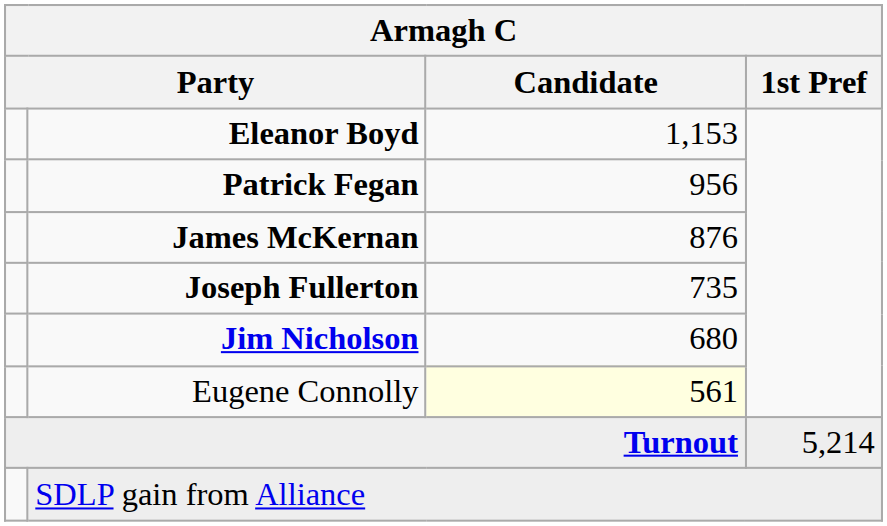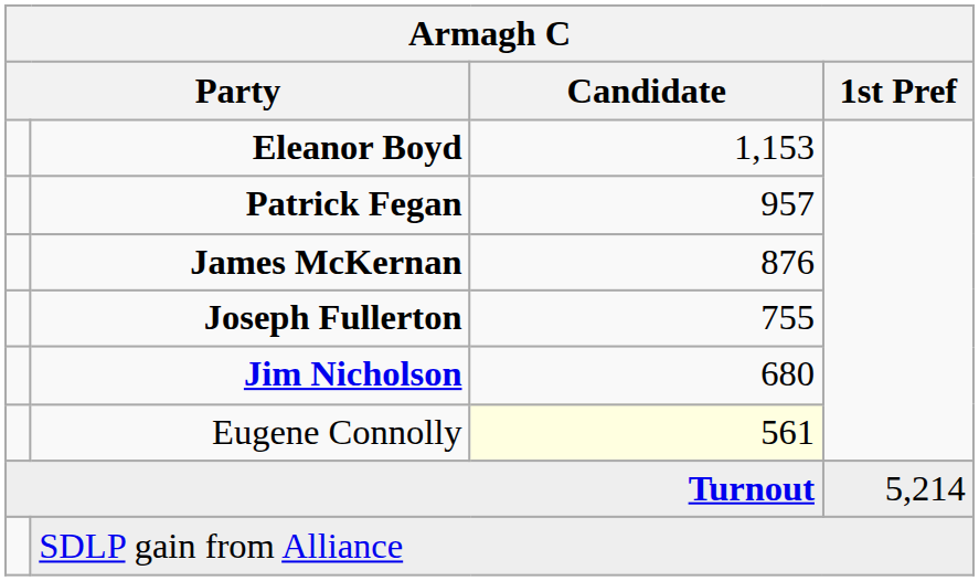 <table class="wikitable">
 <tr>
 <th colspan="4" align="center">Armagh C</th>
 </tr>
 <tr>
 <th colspan="2" align="center" width=200>Party</th>
 <th width=150>Candidate</th>
 <th width=60>1st Pref</th>
 </tr>
 <tr>
 <td></td>
 <td align="right"><strong>Eleanor Boyd</strong></td>
 <td align="right">1,153</td>
 </tr>
 <tr>
 <td></td>
 <td align="right"><strong>Patrick Fegan</strong></td>
-<td align="right">956</td>
+<td align="right">957</td>
 </tr>
 <tr>
 <td></td>
 <td align="right"><strong>James McKernan</strong></td>
 <td align="right">876</td>
 </tr>
 <tr>
 <td></td>
 <td align="right"><strong>Joseph Fullerton</strong></td>
-<td align="right">735</td>
+<td align="right">755</td>
 </tr>
 <tr>
 <td></td>
 <td align="right"><strong><a href='#'>Jim Nicholson</a></strong></td>
 <td align="right">680</td>
 </tr>
 <tr>
 <td></td>
 <td align="right">Eugene Connolly</td>
 <td align="right" style="background: lightyellow;">561</td>
 </tr>
 <tr bgcolor="EEEEEE">
 <td colspan=3 align="right"><strong><a href='#'>Turnout</a></strong></td>
 <td align="right">5,214</td>
 </tr>
 <tr>
 <td bgcolor=></td>
 <td colspan=3 bgcolor="EEEEEE"><a href='#'>SDLP</a> gain from <a href='#'>Alliance</a></td>
 </tr>
 </table>
